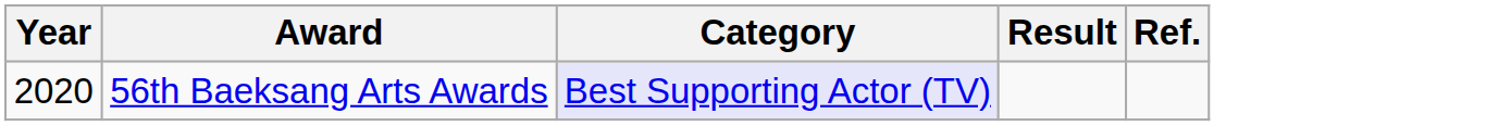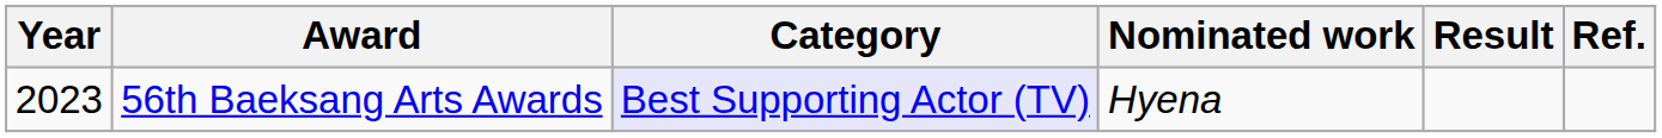 <table class="wikitable">
 <tr>
 <th>Year</th>
 <th>Award</th>
 <th>Category</th>
+<th>Nominated work</th>
 <th>Result</th>
 <th>Ref.</th>
 </tr>
 <tr>
-<td>2020</td>
+<td>2023</td>
 <td><a href='#'>56th Baeksang Arts Awards</a></td>
 <td style="background: lavender;"><a href='#'>Best Supporting Actor (TV)</a></td>
+<td><em>Hyena</em></td>
 <td></td>
 <td></td>
 </tr>
 </table>
